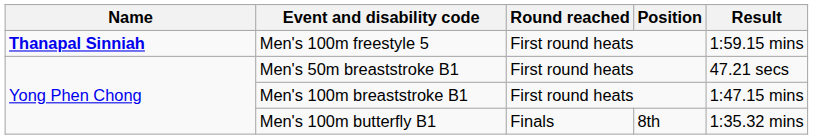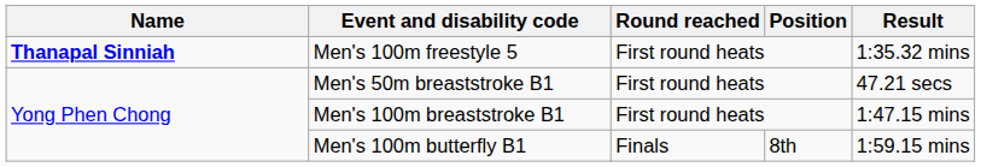 <table class="wikitable sortable"  style="font-size:95%; margin-left: auto; margin-right: auto; border: none;">
 <tr>
 <th scope="col" style="width: 225px;">Name</th>
 <th scope="col" style="width: 225px;">Event and disability code</th>
 <th>Round reached</th>
 <th>Position</th>
 <th>Result</th>
 </tr>
 <tr>
 <td><strong><a href='#'>Thanapal Sinniah</a></strong></td>
 <td>Men's 100m freestyle 5</td>
 <td colspan=2>First round heats</td>
-<td>1:59.15 mins </td>
+<td>1:35.32 mins</td>
 </tr>
 <tr>
 <td rowspan="3"><a href='#'>Yong Phen Chong</a></td>
 <td>Men's 50m breaststroke B1</td>
 <td colspan="2">First round heats</td>
 <td>47.21 secs </td>
 </tr>
 <tr>
 <td>Men's 100m breaststroke B1</td>
 <td colspan="2">First round heats</td>
 <td>1:47.15 mins </td>
 </tr>
 <tr>
 <td>Men's 100m butterfly B1</td>
 <td>Finals</td>
 <td>8th</td>
-<td>1:35.32 mins</td>
+<td>1:59.15 mins </td>
 </tr>
 <tr>
 </tr>
 </table>
